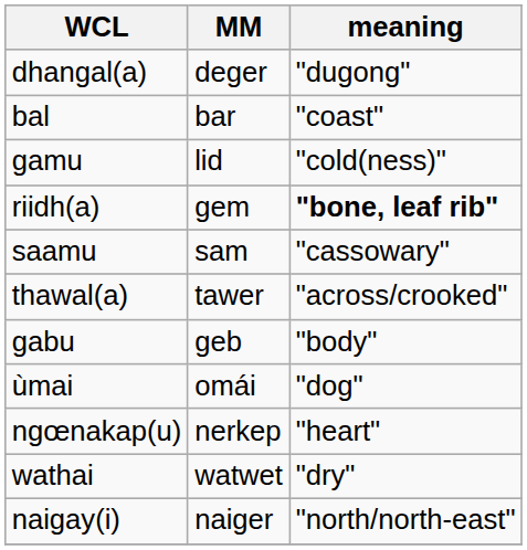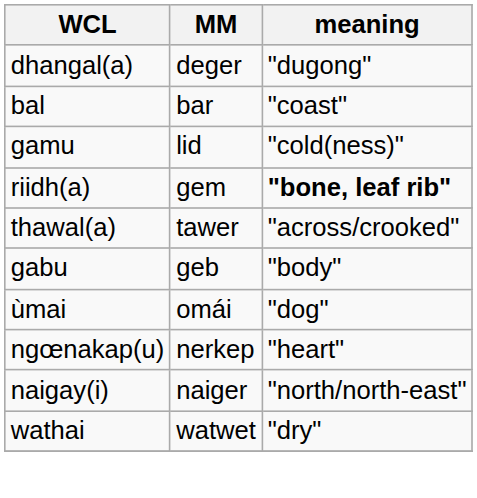 <table class="wikitable">
 <tr>
 <th>WCL</th>
 <th>MM</th>
 <th>meaning</th>
 </tr>
 <tr>
 <td>dhangal(a)</td>
 <td>deger</td>
 <td>"dugong"</td>
 </tr>
 <tr>
 <td>bal</td>
 <td>bar</td>
 <td>"coast"</td>
 </tr>
 <tr>
 <td>gamu</td>
 <td>lid</td>
 <td>"cold(ness)"</td>
 </tr>
 <tr>
 <td>riidh(a)</td>
 <td>gem</td>
 <td><strong>"bone, leaf rib"</strong></td>
 </tr>
 <tr>
-<td>saamu</td>
-<td>sam</td>
-<td>"cassowary"</td>
-</tr>
-<tr>
 <td>thawal(a)</td>
 <td>tawer</td>
 <td>"across/crooked"</td>
 </tr>
 <tr>
 <td>gabu</td>
 <td>geb</td>
 <td>"body"</td>
 </tr>
 <tr>
 <td>ùmai</td>
 <td>omái</td>
 <td>"dog"</td>
 </tr>
 <tr>
 <td>ngœnakap(u)</td>
 <td>nerkep</td>
 <td>"heart"</td>
 </tr>
 <tr>
+<td>naigay(i)</td>
+<td>naiger</td>
+<td>"north/north-east"</td>
+</tr>
+<tr>
 <td>wathai</td>
 <td>watwet</td>
 <td>"dry"</td>
 </tr>
 <tr>
-<td>naigay(i)</td>
-<td>naiger</td>
-<td>"north/north-east"</td>
-</tr>
-<tr>
 </tr>
 </table>
